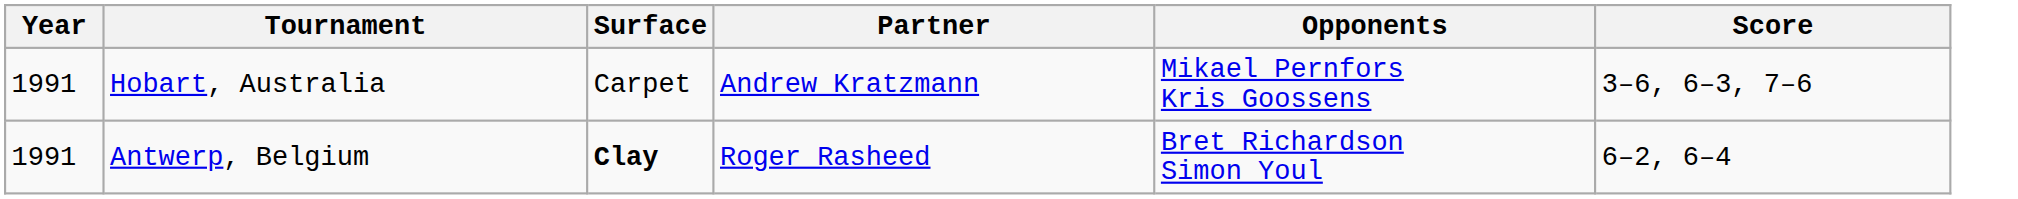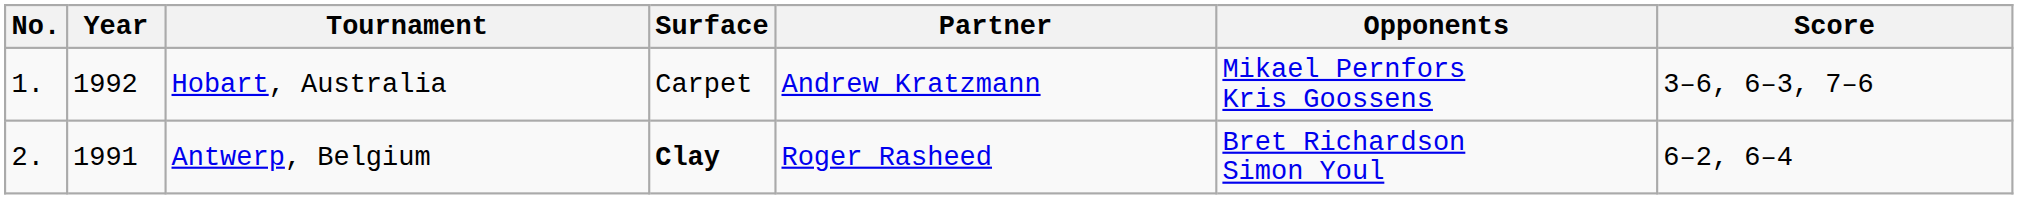 <table class="sortable wikitable" style=font-size:97%>
 <tr>
+<th style="width:20px" class="unsortable">No.</th>
 <th style="width:40px">Year</th>
 <th style="width:220px">Tournament</th>
 <th style="width:50px">Surface</th>
 <th style="width:200px">Partner</th>
 <th style="width:200px">Opponents</th>
 <th style="width:160px" class="unsortable">Score</th>
 </tr>
 <tr>
-<td>1991</td>
+<td>1.</td>
+<td>1992</td>
 <td><a href='#'>Hobart</a>, Australia</td>
 <td>Carpet</td>
 <td> <a href='#'>Andrew Kratzmann</a></td>
 <td> <a href='#'>Mikael Pernfors</a><br> <a href='#'>Kris Goossens</a></td>
 <td>3–6, 6–3, 7–6</td>
 </tr>
 <tr>
+<td>2.</td>
 <td>1991</td>
 <td><a href='#'>Antwerp</a>, Belgium</td>
 <td><strong>Clay</strong></td>
 <td> <a href='#'>Roger Rasheed</a></td>
 <td> <a href='#'>Bret Richardson</a><br> <a href='#'>Simon Youl</a></td>
 <td>6–2, 6–4</td>
 </tr>
 </table>
